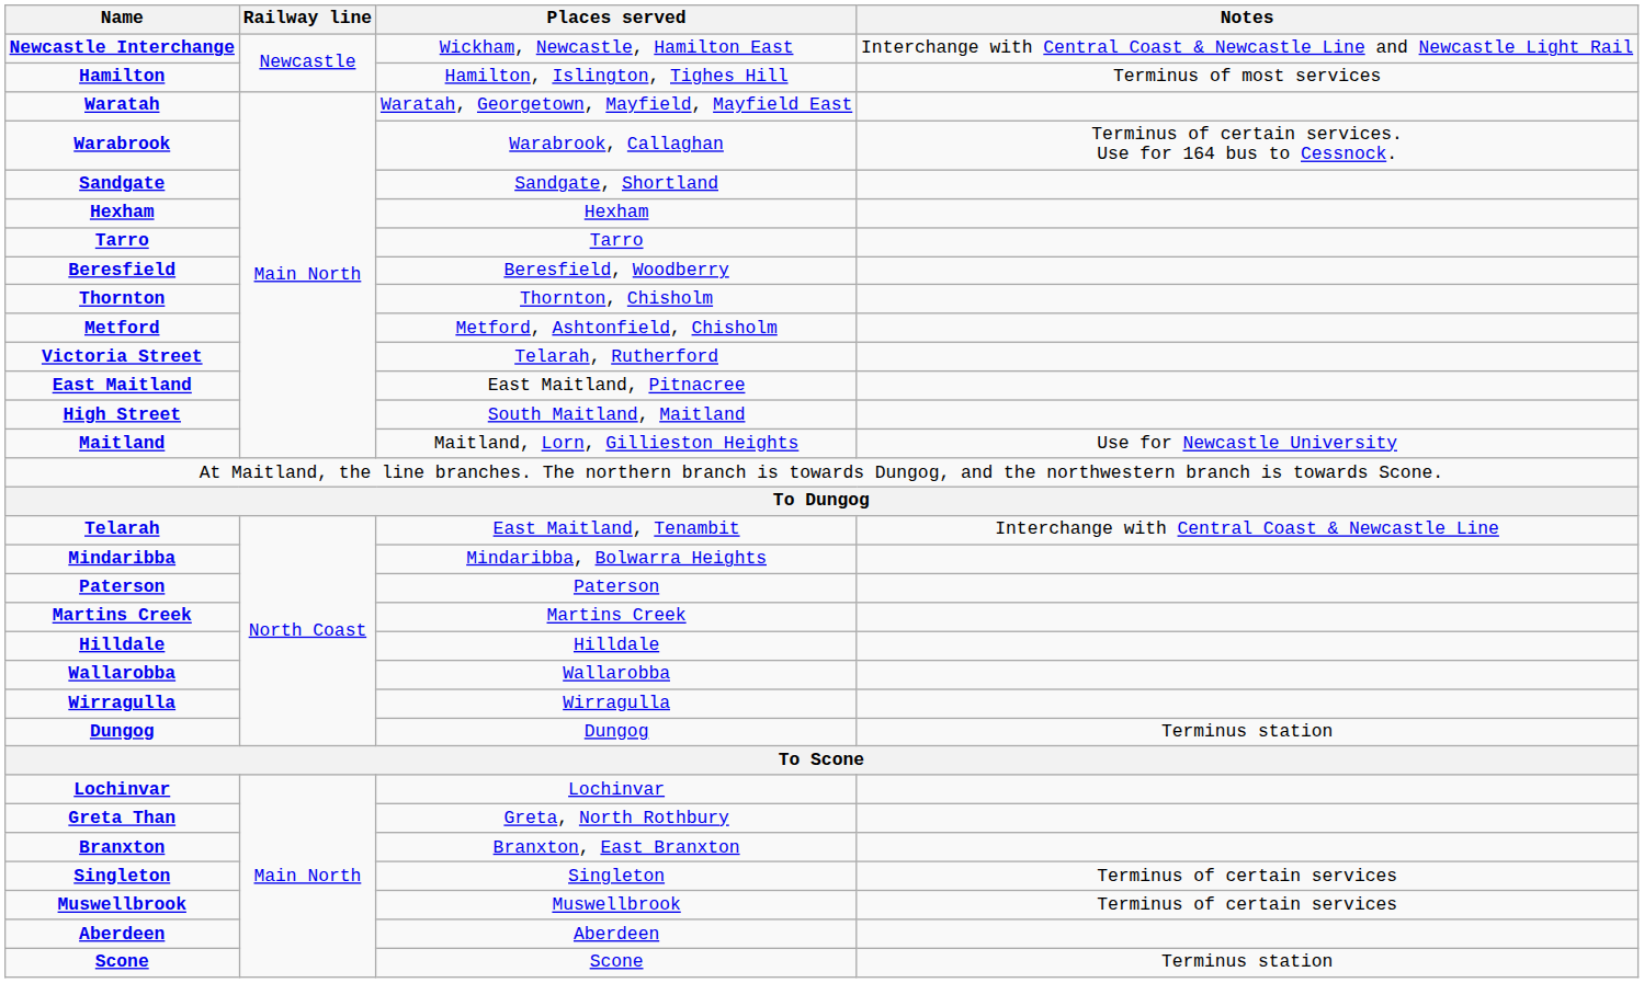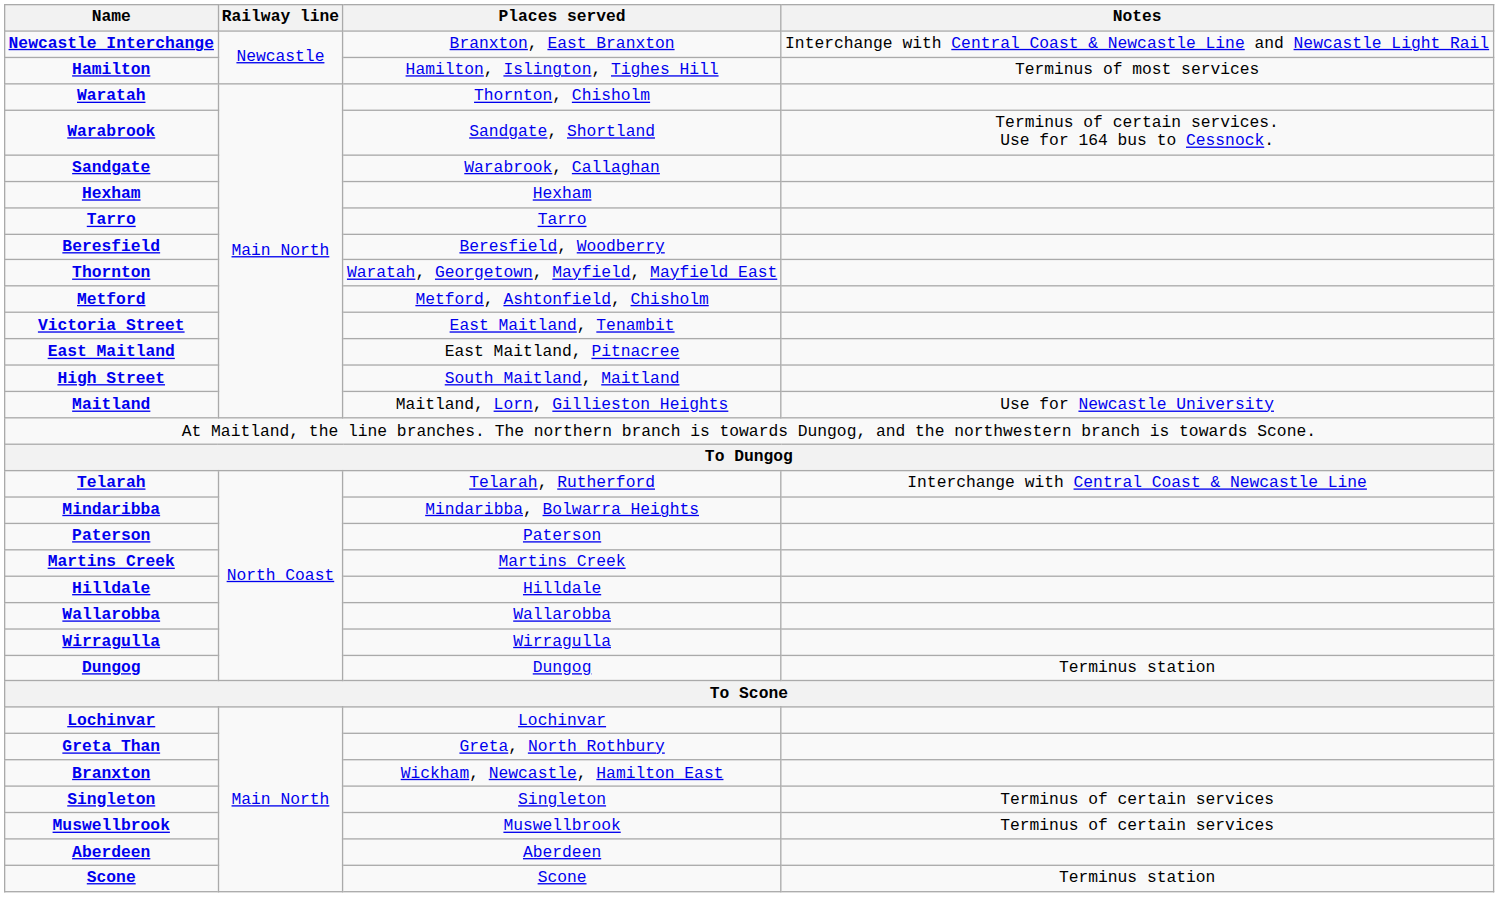 <table class="wikitable" style="font-size:95%; text-align:center;">
 <tr>
 <th>Name</th>
 <th>Railway line</th>
 <th>Places served</th>
 <th>Notes</th>
 </tr>
 <tr>
 <td><strong><a href='#'>Newcastle Interchange</a></strong></td>
 <td rowspan="2"><a href='#'>Newcastle</a></td>
-<td><a href='#'>Wickham</a>, <a href='#'>Newcastle</a>, <a href='#'>Hamilton East</a></td>
+<td><a href='#'>Branxton</a>, <a href='#'>East Branxton</a></td>
 <td>Interchange with <a href='#'>Central Coast & Newcastle Line</a> and <a href='#'>Newcastle Light Rail</a></td>
 </tr>
 <tr>
 <td><strong><a href='#'>Hamilton</a></strong></td>
 <td><a href='#'>Hamilton</a>, <a href='#'>Islington</a>, <a href='#'>Tighes Hill</a></td>
 <td>Terminus of most services</td>
 </tr>
 <tr>
 <td><strong><a href='#'>Waratah</a></strong></td>
 <td rowspan="12"><a href='#'>Main North</a></td>
-<td><a href='#'>Waratah</a>, <a href='#'>Georgetown</a>, <a href='#'>Mayfield</a>, <a href='#'>Mayfield East</a></td>
+<td><a href='#'>Thornton</a>, <a href='#'>Chisholm</a></td>
 <td></td>
 </tr>
 <tr>
 <td><strong><a href='#'>Warabrook</a></strong></td>
-<td><a href='#'>Warabrook</a>, <a href='#'>Callaghan</a></td>
+<td><a href='#'>Sandgate</a>, <a href='#'>Shortland</a></td>
 <td>Terminus of certain services.<br>Use for 164 bus to <a href='#'>Cessnock</a>.</td>
 </tr>
 <tr>
 <td><strong><a href='#'>Sandgate</a></strong></td>
-<td><a href='#'>Sandgate</a>, <a href='#'>Shortland</a></td>
+<td><a href='#'>Warabrook</a>, <a href='#'>Callaghan</a></td>
 <td></td>
 </tr>
 <tr>
 <td><strong><a href='#'>Hexham</a></strong></td>
 <td><a href='#'>Hexham</a></td>
 <td></td>
 </tr>
 <tr>
 <td><strong><a href='#'>Tarro</a></strong></td>
 <td><a href='#'>Tarro</a></td>
 <td></td>
 </tr>
 <tr>
 <td><strong><a href='#'>Beresfield</a></strong></td>
 <td><a href='#'>Beresfield</a>, <a href='#'>Woodberry</a></td>
 <td></td>
 </tr>
 <tr>
 <td><strong><a href='#'>Thornton</a></strong></td>
-<td><a href='#'>Thornton</a>, <a href='#'>Chisholm</a></td>
+<td><a href='#'>Waratah</a>, <a href='#'>Georgetown</a>, <a href='#'>Mayfield</a>, <a href='#'>Mayfield East</a></td>
 <td></td>
 </tr>
 <tr>
 <td><strong><a href='#'>Metford</a></strong></td>
 <td><a href='#'>Metford</a>, <a href='#'>Ashtonfield</a>, <a href='#'>Chisholm</a></td>
 <td></td>
 </tr>
 <tr>
 <td><strong><a href='#'>Victoria Street</a></strong></td>
-<td><a href='#'>Telarah</a>, <a href='#'>Rutherford</a></td>
+<td><a href='#'>East Maitland</a>, <a href='#'>Tenambit</a></td>
 <td></td>
 </tr>
 <tr>
 <td><strong><a href='#'>East Maitland</a></strong></td>
 <td>East Maitland, <a href='#'>Pitnacree</a></td>
 <td></td>
 </tr>
 <tr>
 <td><strong><a href='#'>High Street</a></strong></td>
 <td><a href='#'>South Maitland</a>, <a href='#'>Maitland</a></td>
 <td></td>
 </tr>
 <tr>
 <td><strong><a href='#'>Maitland</a></strong></td>
 <td>Maitland, <a href='#'>Lorn</a>, <a href='#'>Gillieston Heights</a></td>
 <td>Use for <a href='#'>Newcastle University</a></td>
 </tr>
 <tr>
 <td colspan="4">At Maitland, the line branches. The northern branch is towards Dungog, and the northwestern branch is towards Scone.</td>
 </tr>
 <tr>
 <th colspan="4">To Dungog</th>
 </tr>
 <tr>
 <td><strong><a href='#'>Telarah</a></strong></td>
 <td rowspan="8"><a href='#'>North Coast</a></td>
-<td><a href='#'>East Maitland</a>, <a href='#'>Tenambit</a></td>
+<td><a href='#'>Telarah</a>, <a href='#'>Rutherford</a></td>
 <td>Interchange with <a href='#'>Central Coast & Newcastle Line</a></td>
 </tr>
 <tr>
 <td><strong><a href='#'>Mindaribba</a></strong></td>
 <td><a href='#'>Mindaribba</a>, <a href='#'>Bolwarra Heights</a></td>
 <td></td>
 </tr>
 <tr>
 <td><strong><a href='#'>Paterson</a></strong></td>
 <td><a href='#'>Paterson</a></td>
 <td></td>
 </tr>
 <tr>
 <td><strong><a href='#'>Martins Creek</a></strong></td>
 <td><a href='#'>Martins Creek</a></td>
 <td></td>
 </tr>
 <tr>
 <td><strong><a href='#'>Hilldale</a></strong></td>
 <td><a href='#'>Hilldale</a></td>
 <td></td>
 </tr>
 <tr>
 <td><strong><a href='#'>Wallarobba</a></strong></td>
 <td><a href='#'>Wallarobba</a></td>
 <td></td>
 </tr>
 <tr>
 <td><strong><a href='#'>Wirragulla</a></strong></td>
 <td><a href='#'>Wirragulla</a></td>
 <td></td>
 </tr>
 <tr>
 <td><strong><a href='#'>Dungog</a></strong></td>
 <td><a href='#'>Dungog</a></td>
 <td>Terminus station</td>
 </tr>
 <tr>
 <th colspan="4">To Scone</th>
 </tr>
 <tr>
 <td><strong><a href='#'>Lochinvar</a></strong></td>
 <td rowspan="7"><a href='#'>Main North</a></td>
 <td><a href='#'>Lochinvar</a></td>
 <td></td>
 </tr>
 <tr>
 <td><strong><a href='#'>Greta Than</a></strong></td>
 <td><a href='#'>Greta</a>, <a href='#'>North Rothbury</a></td>
 <td></td>
 </tr>
 <tr>
 <td><strong><a href='#'>Branxton</a></strong></td>
-<td><a href='#'>Branxton</a>, <a href='#'>East Branxton</a></td>
+<td><a href='#'>Wickham</a>, <a href='#'>Newcastle</a>, <a href='#'>Hamilton East</a></td>
 <td></td>
 </tr>
 <tr>
 <td><strong><a href='#'>Singleton</a></strong></td>
 <td><a href='#'>Singleton</a></td>
 <td>Terminus of certain services</td>
 </tr>
 <tr>
 <td><strong><a href='#'>Muswellbrook</a></strong></td>
 <td><a href='#'>Muswellbrook</a></td>
 <td>Terminus of certain services</td>
 </tr>
 <tr>
 <td><strong><a href='#'>Aberdeen</a></strong></td>
 <td><a href='#'>Aberdeen</a></td>
 <td></td>
 </tr>
 <tr>
 <td><strong><a href='#'>Scone</a></strong></td>
 <td><a href='#'>Scone</a></td>
 <td>Terminus station</td>
 </tr>
 </table>
